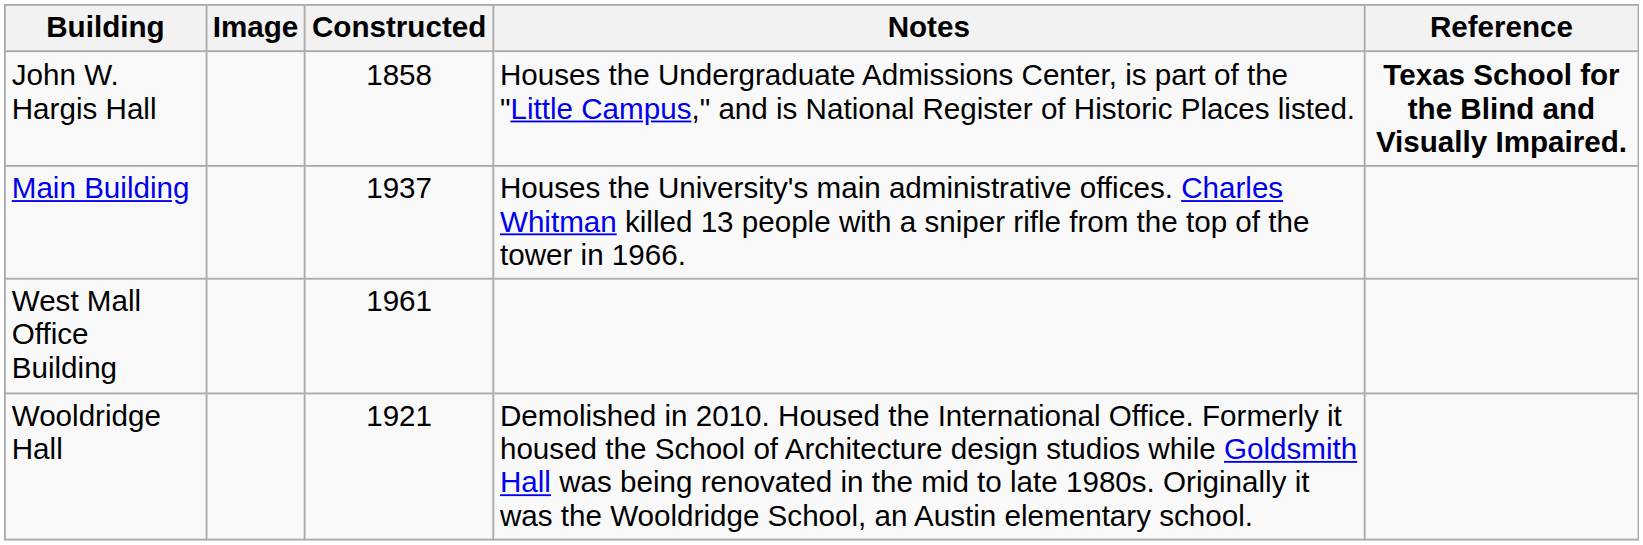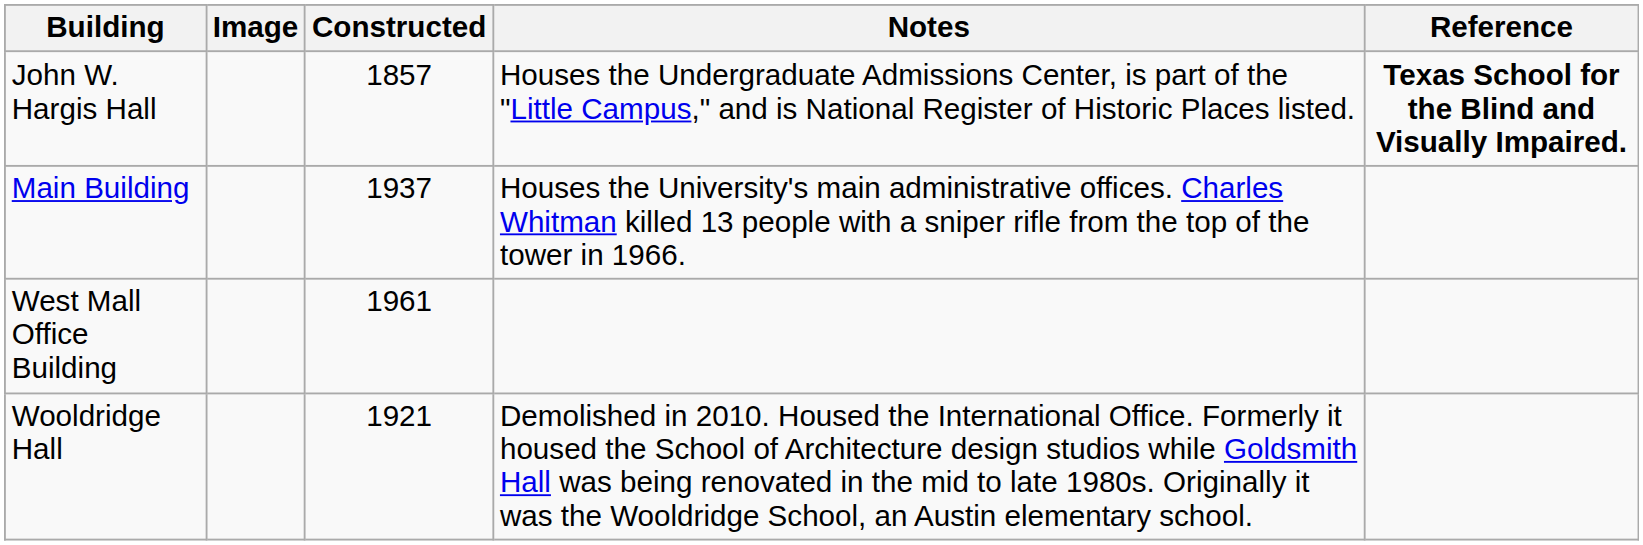 <table class="wikitable sortable" style="width:100%">
 <tr>
 <th width="*">Building</th>
 <th width="*" class="unsortable">Image</th>
 <th width="*">Constructed</th>
 <th width="*" class="unsortable">Notes</th>
 <th width="*" class="unsortable">Reference</th>
 </tr>
 <tr valign="top">
 <td>John W. Hargis Hall</td>
 <td align="center"></td>
-<td align="center">1858</td>
+<td align="center">1857</td>
 <td>Houses the Undergraduate Admissions Center, is part of the "<a href='#'>Little Campus</a>," and is National Register of Historic Places listed.</td>
 <td align="center"><strong>Texas School for the Blind and Visually Impaired.</strong></td>
 </tr>
 <tr valign="top">
 <td><a href='#'>Main Building</a></td>
 <td align="center"></td>
 <td align="center">1937</td>
 <td>Houses the University's main administrative offices. <a href='#'>Charles Whitman</a> killed 13 people with a sniper rifle from the top of the tower in 1966.</td>
 <td align="center"></td>
 </tr>
 <tr valign="top">
 <td>West Mall Office Building</td>
 <td></td>
 <td align="center">1961</td>
 <td></td>
 <td align="center"></td>
 </tr>
 <tr valign="top">
 <td>Wooldridge Hall</td>
 <td></td>
 <td align="center">1921</td>
 <td>Demolished in 2010. Housed the International Office. Formerly it housed the School of Architecture design studios while <a href='#'>Goldsmith Hall</a> was being renovated in the mid to late 1980s. Originally it was the Wooldridge School, an Austin elementary school.</td>
 <td align="center"></td>
 </tr>
 </table>
